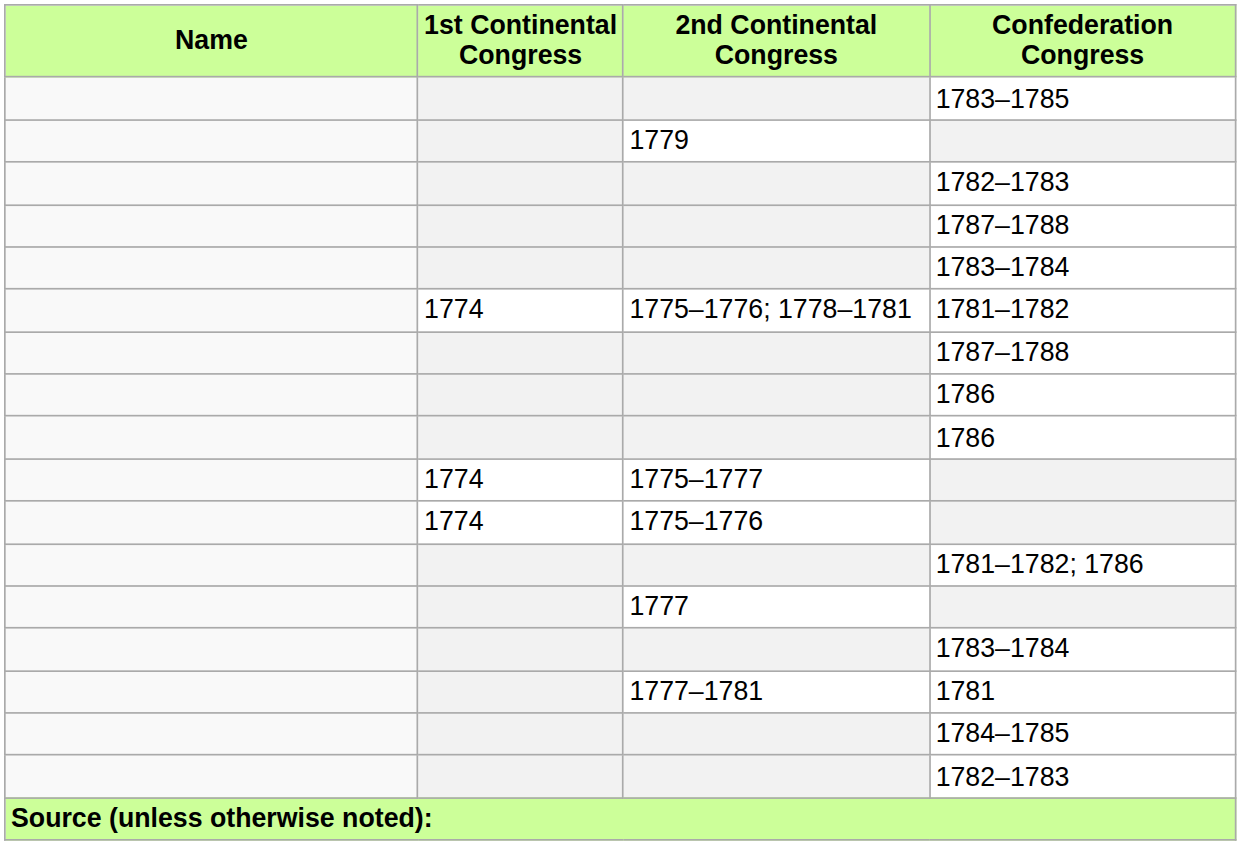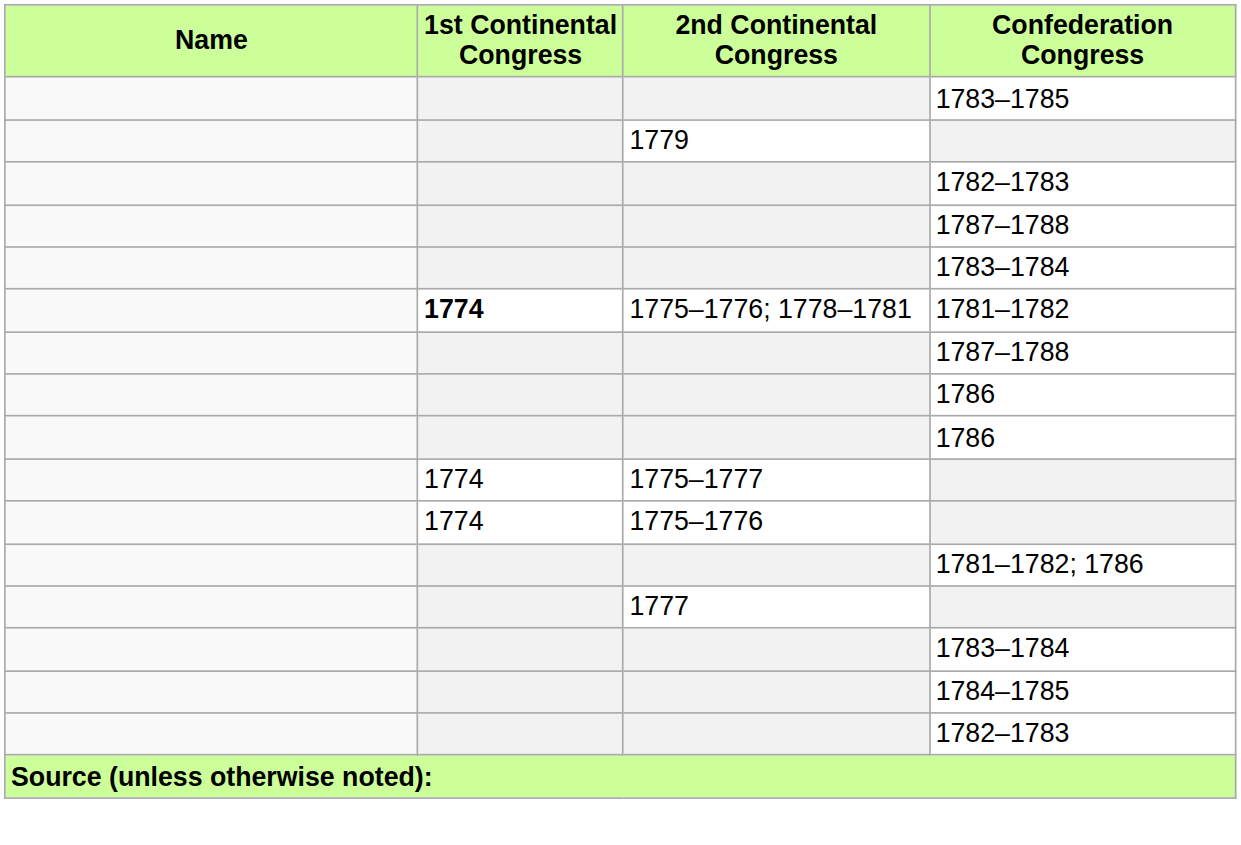 <table class="wikitable sortable">
 <tr>
 <th style="background-color:#ccff99;">Name</th>
 <th style="background-color:#ccff99;">1st Continental<br>Congress</th>
 <th style="background-color:#ccff99;">2nd Continental<br>Congress</th>
 <th style="background-color:#ccff99;">Confederation<br>Congress</th>
 </tr>
 <tr>
 <td style="width:15em;"></td>
 <td style="background:#f2f2f2;" data-sort-value="zed"></td>
 <td style="width:11em; background:#f2f2f2;" data-sort-value="zed"></td>
 <td style="width:11em; background:#ffffff;">1783–1785</td>
 </tr>
 <tr>
 <td></td>
 <td style="background:#f2f2f2;" data-sort-value="zed"></td>
 <td style="background:#ffffff;">1779</td>
 <td style="background:#f2f2f2;" data-sort-value="zed"></td>
 </tr>
 <tr>
 <td></td>
 <td style="background:#f2f2f2;" data-sort-value="zed"></td>
 <td style="background:#f2f2f2;" data-sort-value="zed"></td>
 <td style="background:#ffffff;">1782–1783</td>
 </tr>
 <tr>
 <td></td>
 <td style="background:#f2f2f2;" data-sort-value="zed"></td>
 <td style="background:#f2f2f2;" data-sort-value="zed"></td>
 <td style="background:#ffffff;">1787–1788</td>
 </tr>
 <tr>
 <td></td>
 <td style="background:#f2f2f2;" data-sort-value="zed"></td>
 <td style="background:#f2f2f2;" data-sort-value="zed"></td>
 <td style="background:#ffffff;">1783–1784</td>
 </tr>
 <tr>
 <td></td>
-<td style="background:#ffffff;">1774</td>
+<td style="background:#ffffff;"><strong>1774</strong></td>
 <td style="background:#ffffff;">1775–1776; 1778–1781</td>
 <td style="background:#ffffff;">1781–1782</td>
 </tr>
 <tr>
 <td></td>
 <td style="background:#f2f2f2;" data-sort-value="zed"></td>
 <td style="background:#f2f2f2;" data-sort-value="zed"></td>
 <td style="background:#ffffff;">1787–1788</td>
 </tr>
 <tr>
 <td></td>
 <td style="background:#f2f2f2;" data-sort-value="zed"></td>
 <td style="background:#f2f2f2;" data-sort-value="zed"></td>
 <td style="background:#ffffff;">1786</td>
 </tr>
 <tr>
 <td></td>
 <td style="background:#f2f2f2;" data-sort-value="zed"></td>
 <td style="background:#f2f2f2;" data-sort-value="zed"></td>
 <td style="background:#ffffff;">1786</td>
 </tr>
 <tr>
 <td></td>
 <td style="background:#ffffff;">1774</td>
 <td style="background:#ffffff;">1775–1777</td>
 <td style="background:#f2f2f2;" data-sort-value="zed"></td>
 </tr>
 <tr>
 <td></td>
 <td style="background:#ffffff;">1774</td>
 <td style="background:#ffffff;">1775–1776</td>
 <td style="background:#f2f2f2;" data-sort-value="zed"></td>
 </tr>
 <tr>
 <td></td>
 <td style="background:#f2f2f2;" data-sort-value="zed"></td>
 <td style="background:#f2f2f2;" data-sort-value="zed"></td>
 <td style="background:#ffffff;">1781–1782; 1786</td>
 </tr>
 <tr>
 <td></td>
 <td style="background:#f2f2f2;" data-sort-value="zed"></td>
 <td style="background:#ffffff;">1777</td>
 <td style="background:#f2f2f2;" data-sort-value="zed"></td>
 </tr>
 <tr>
 <td></td>
 <td style="background:#f2f2f2;" data-sort-value="zed"></td>
 <td style="background:#f2f2f2;" data-sort-value="zed"></td>
 <td style="background:#ffffff;">1783–1784</td>
 </tr>
 <tr>
 <td></td>
 <td style="background:#f2f2f2;" data-sort-value="zed"></td>
-<td style="background:#ffffff;">1777–1781</td>
-<td style="background:#ffffff;">1781</td>
-</tr>
-<tr>
-<td></td>
-<td style="background:#f2f2f2;" data-sort-value="zed"></td>
 <td style="background:#f2f2f2;" data-sort-value="zed"></td>
 <td style="background:#ffffff;">1784–1785</td>
 </tr>
 <tr>
 <td></td>
 <td style="background:#f2f2f2;" data-sort-value="zed"></td>
 <td style="background:#f2f2f2;" data-sort-value="zed"></td>
 <td style="background:#ffffff;">1782–1783</td>
 </tr>
 <tr>
 <th colspan=4 style="background:#ccff99; text-align:left">Source (unless otherwise noted):</th>
 </tr>
 </table>
